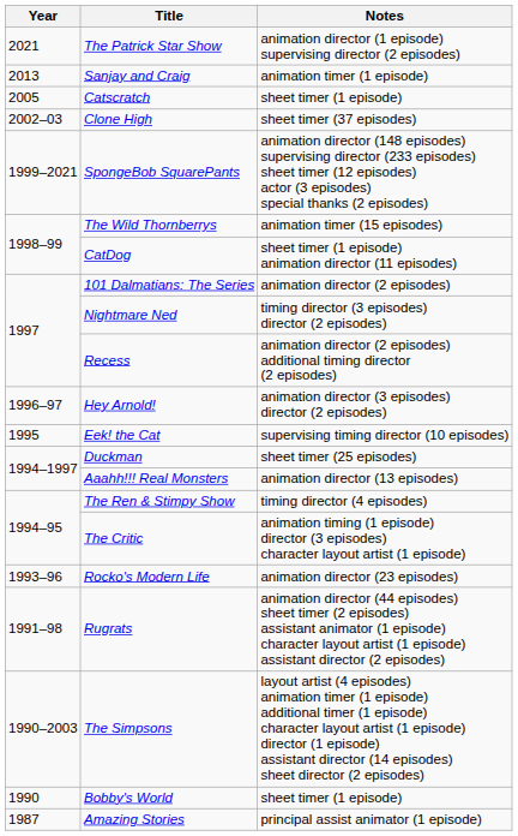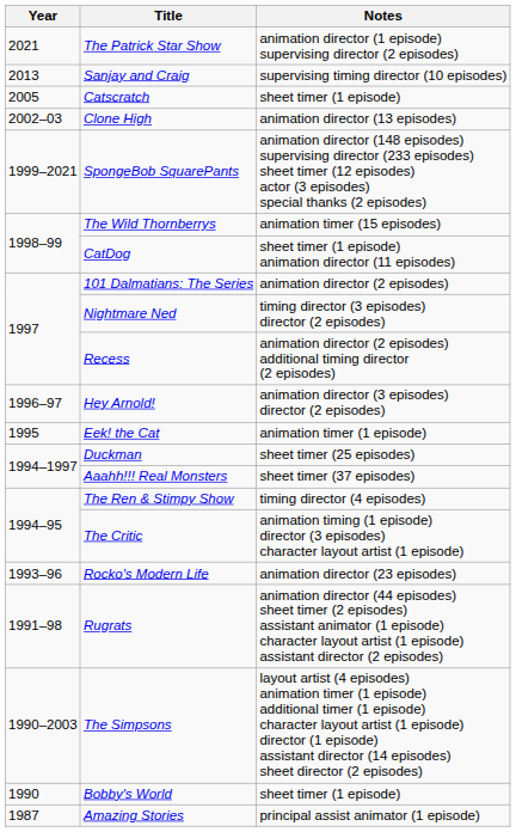 <table class="wikitable sortable">
 <tr>
 <th>Year</th>
 <th>Title</th>
 <th>Notes</th>
 </tr>
 <tr>
 <td>2021</td>
 <td><em><a href='#'>The Patrick Star Show</a></em></td>
 <td>animation director (1 episode)<br>supervising director (2 episodes)</td>
 </tr>
 <tr>
 <td>2013</td>
 <td><em><a href='#'>Sanjay and Craig</a></em></td>
-<td>animation timer (1 episode)</td>
+<td>supervising timing director (10 episodes)</td>
 </tr>
 <tr>
 <td>2005</td>
 <td><em><a href='#'>Catscratch</a></em></td>
 <td>sheet timer (1 episode)</td>
 </tr>
 <tr>
 <td>2002–03</td>
 <td><em><a href='#'>Clone High</a></em></td>
-<td>sheet timer (37 episodes)</td>
+<td>animation director (13 episodes)</td>
 </tr>
 <tr>
 <td>1999–2021</td>
 <td><em><a href='#'>SpongeBob SquarePants</a></em></td>
 <td>animation director (148 episodes)<br>supervising director (233 episodes)<br>sheet timer (12 episodes)<br>actor (3 episodes)<br>special thanks (2 episodes)</td>
 </tr>
 <tr>
 <td rowspan="2">1998–99</td>
 <td><em><a href='#'>The Wild Thornberrys</a></em></td>
 <td>animation timer (15 episodes)</td>
 </tr>
 <tr>
 <td><em><a href='#'>CatDog</a></em></td>
 <td>sheet timer (1 episode)<br>animation director (11 episodes)</td>
 </tr>
 <tr>
 <td rowspan="3">1997</td>
 <td><em><a href='#'>101 Dalmatians: The Series</a></em></td>
 <td>animation director (2 episodes)</td>
 </tr>
 <tr>
 <td><em><a href='#'>Nightmare Ned</a></em></td>
 <td>timing director (3 episodes)<br>director (2 episodes)</td>
 </tr>
 <tr>
 <td><em><a href='#'>Recess</a></em></td>
 <td>animation director (2 episodes)<br>additional timing director<br>(2 episodes)</td>
 </tr>
 <tr>
 <td>1996–97</td>
 <td><em><a href='#'>Hey Arnold!</a></em></td>
 <td>animation director (3 episodes)<br>director (2 episodes)</td>
 </tr>
 <tr>
 <td>1995</td>
 <td><em><a href='#'>Eek! the Cat</a></em></td>
-<td>supervising timing director (10 episodes)</td>
+<td>animation timer (1 episode)</td>
 </tr>
 <tr>
 <td rowspan="2">1994–1997</td>
 <td><em><a href='#'>Duckman</a></em></td>
 <td>sheet timer (25 episodes)</td>
 </tr>
 <tr>
 <td><em><a href='#'>Aaahh!!! Real Monsters</a></em></td>
-<td>animation director (13 episodes)</td>
+<td>sheet timer (37 episodes)</td>
 </tr>
 <tr>
 <td rowspan="2">1994–95</td>
 <td><em><a href='#'>The Ren & Stimpy Show</a></em></td>
 <td>timing director (4 episodes)</td>
 </tr>
 <tr>
 <td><em><a href='#'>The Critic</a></em></td>
 <td>animation timing (1 episode)<br>director (3 episodes)<br>character layout artist (1 episode)</td>
 </tr>
 <tr>
 <td>1993–96</td>
 <td><em><a href='#'>Rocko's Modern Life</a></em></td>
 <td>animation director (23 episodes)</td>
 </tr>
 <tr>
 <td>1991–98</td>
 <td><em><a href='#'>Rugrats</a></em></td>
 <td>animation director (44 episodes)<br>sheet timer (2 episodes)<br>assistant animator (1 episode)<br>character layout artist (1 episode)<br>assistant director (2 episodes)</td>
 </tr>
 <tr>
 <td>1990–2003</td>
 <td><em><a href='#'>The Simpsons</a></em></td>
 <td>layout artist (4 episodes)<br>animation timer (1 episode)<br>additional timer (1 episode)<br>character layout artist (1 episode)<br>director (1 episode)<br>assistant director (14 episodes)<br>sheet director (2 episodes)</td>
 </tr>
 <tr>
 <td>1990</td>
 <td><em><a href='#'>Bobby's World</a></em></td>
 <td>sheet timer (1 episode)</td>
 </tr>
 <tr>
 <td>1987</td>
 <td><em><a href='#'>Amazing Stories</a></em></td>
 <td>principal assist animator (1 episode)</td>
 </tr>
 </table>
